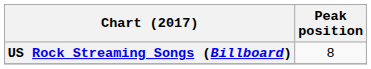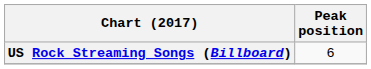 <table class="wikitable plainrowheaders" style="text-align:center">
 <tr>
 <th scope="col">Chart (2017)</th>
 <th scope="col">Peak<br> position</th>
 </tr>
 <tr>
 <th scope="row">US <a href='#'>Rock Streaming Songs</a> (<a href='#'><em>Billboard</em></a>)</th>
-<td>8</td>
+<td>6</td>
 </tr>
 <tr>
 </tr>
 </table>
